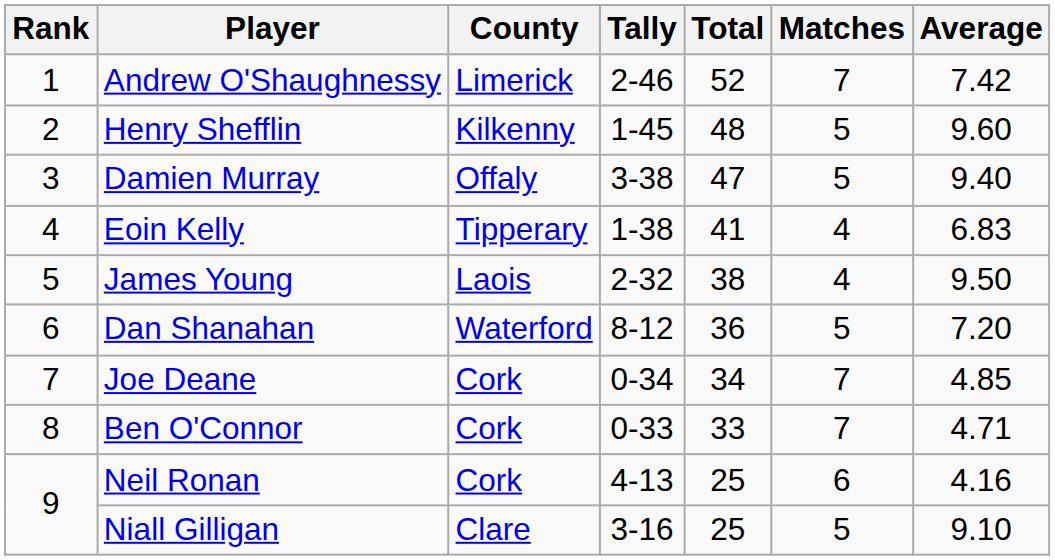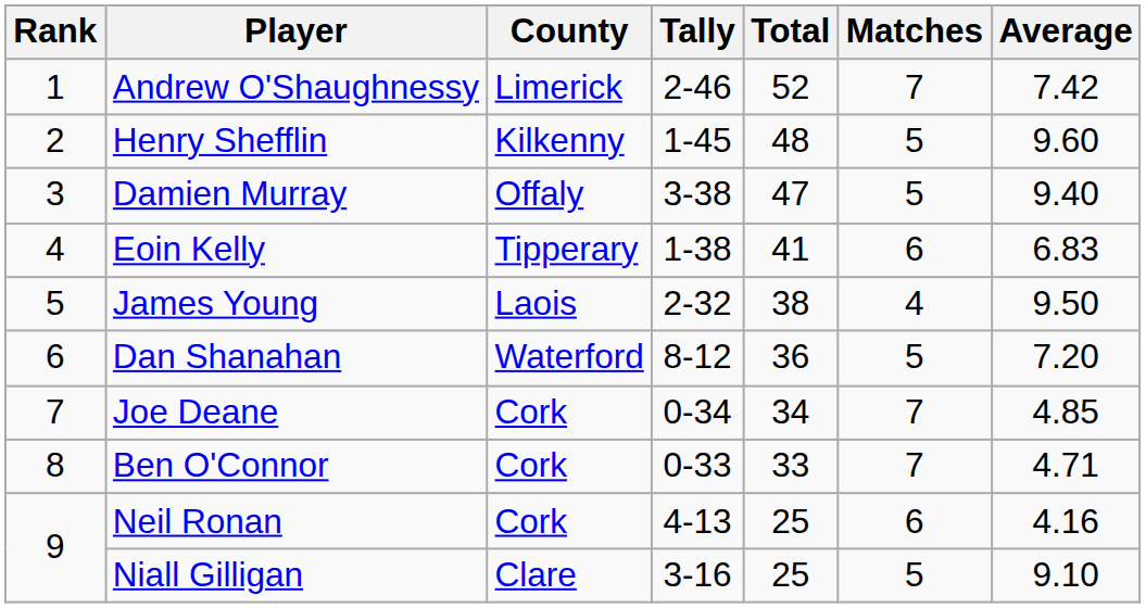 <table class="wikitable">
 <tr>
 <th>Rank</th>
 <th>Player</th>
 <th>County</th>
 <th>Tally</th>
 <th>Total</th>
 <th>Matches</th>
 <th>Average</th>
 </tr>
 <tr>
 <td rowspan="1" align="center">1</td>
 <td><a href='#'>Andrew O'Shaughnessy</a></td>
 <td><a href='#'>Limerick</a></td>
 <td align="center">2-46</td>
 <td align="center">52</td>
 <td align="center">7</td>
 <td align="center">7.42</td>
 </tr>
 <tr>
 <td rowspan="1" align="center">2</td>
 <td><a href='#'>Henry Shefflin</a></td>
 <td><a href='#'>Kilkenny</a></td>
 <td align="center">1-45</td>
 <td align="center">48</td>
 <td align="center">5</td>
 <td align="center">9.60</td>
 </tr>
 <tr>
 <td rowspan="1" align="center">3</td>
 <td><a href='#'>Damien Murray</a></td>
 <td><a href='#'>Offaly</a></td>
 <td align="center">3-38</td>
 <td align="center">47</td>
 <td align="center">5</td>
 <td align="center">9.40</td>
 </tr>
 <tr>
 <td rowspan="1" align="center">4</td>
 <td><a href='#'>Eoin Kelly</a></td>
 <td><a href='#'>Tipperary</a></td>
 <td align="center">1-38</td>
 <td align="center">41</td>
-<td align="center">4</td>
+<td align="center">6</td>
 <td align="center">6.83</td>
 </tr>
 <tr>
 <td rowspan="1" align="center">5</td>
 <td><a href='#'>James Young</a></td>
 <td><a href='#'>Laois</a></td>
 <td align="center">2-32</td>
 <td align="center">38</td>
 <td align="center">4</td>
 <td align="center">9.50</td>
 </tr>
 <tr>
 <td rowspan="1" align="center">6</td>
 <td><a href='#'>Dan Shanahan</a></td>
 <td><a href='#'>Waterford</a></td>
 <td align="center">8-12</td>
 <td align="center">36</td>
 <td align="center">5</td>
 <td align="center">7.20</td>
 </tr>
 <tr>
 <td rowspan="1" align="center">7</td>
 <td><a href='#'>Joe Deane</a></td>
 <td><a href='#'>Cork</a></td>
 <td align="center">0-34</td>
 <td align="center">34</td>
 <td align="center">7</td>
 <td align="center">4.85</td>
 </tr>
 <tr>
 <td rowspan="1" align="center">8</td>
 <td><a href='#'>Ben O'Connor</a></td>
 <td><a href='#'>Cork</a></td>
 <td align="center">0-33</td>
 <td align="center">33</td>
 <td align="center">7</td>
 <td align="center">4.71</td>
 </tr>
 <tr>
 <td rowspan="2" align="center">9</td>
 <td><a href='#'>Neil Ronan</a></td>
 <td><a href='#'>Cork</a></td>
 <td align="center">4-13</td>
 <td align="center">25</td>
 <td align="center">6</td>
 <td align="center">4.16</td>
 </tr>
 <tr>
 <td><a href='#'>Niall Gilligan</a></td>
 <td><a href='#'>Clare</a></td>
 <td align="center">3-16</td>
 <td align="center">25</td>
 <td align="center">5</td>
 <td align="center">9.10</td>
 </tr>
 </table>
